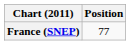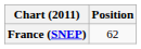 <table class="wikitable sortable plainrowheaders">
 <tr>
 <th>Chart (2011)</th>
 <th>Position</th>
 </tr>
 <tr>
 <th scope="row">France (<a href='#'>SNEP</a>)</th>
-<td align="center">77</td>
+<td align="center">62</td>
 </tr>
 </table>
